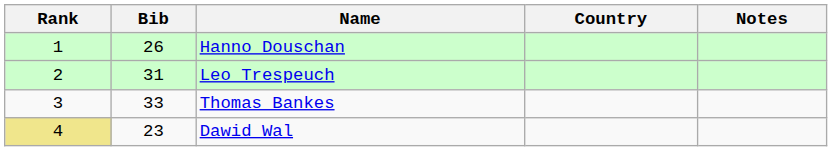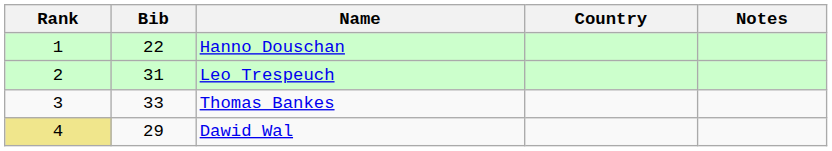 <table class="wikitable" style="text-align:center;" width=70%>
 <tr>
 <th>Rank</th>
 <th>Bib</th>
 <th>Name</th>
 <th>Country</th>
 <th>Notes</th>
 </tr>
 <tr bgcolor=ccffcc>
 <td>1</td>
-<td>26</td>
+<td>22</td>
 <td align=left><a href='#'>Hanno Douschan</a></td>
 <td align=left></td>
 <td></td>
 </tr>
 <tr bgcolor=ccffcc>
 <td>2</td>
 <td>31</td>
 <td align=left><a href='#'>Leo Trespeuch</a></td>
 <td align=left></td>
 <td></td>
 </tr>
 <tr>
 <td>3</td>
 <td>33</td>
 <td align=left><a href='#'>Thomas Bankes</a></td>
 <td align=left></td>
 <td></td>
 </tr>
 <tr>
 <td style="background: khaki;">4</td>
-<td>23</td>
+<td>29</td>
 <td align=left><a href='#'>Dawid Wal</a></td>
 <td align=left></td>
 <td></td>
 </tr>
 </table>
